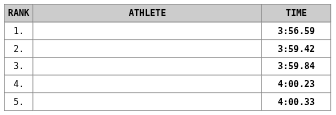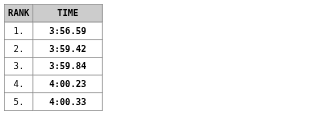 <table border="1" cellspacing="2" cellpadding="5" style="border-collapse: collapse; font-size: 100%;">
 <tr bgcolor="cccccc">
 <th>RANK</th>
-<th align="center" style="width: 25em">ATHLETE</th>
 <th align="center" style="width: 7em">TIME</th>
 </tr>
 <tr>
 <td align="center">1.</td>
-<td></td>
 <td align="center"><strong>3:56.59</strong></td>
 </tr>
 <tr>
 <td align="center">2.</td>
-<td></td>
 <td align="center"><strong>3:59.42</strong></td>
 </tr>
 <tr>
 <td align="center">3.</td>
-<td></td>
 <td align="center"><strong>3:59.84</strong></td>
 </tr>
 <tr>
 <td align="center">4.</td>
-<td></td>
 <td align="center"><strong>4:00.23</strong></td>
 </tr>
 <tr>
 <td align="center">5.</td>
-<td></td>
 <td align="center"><strong>4:00.33</strong></td>
 </tr>
 </table>
